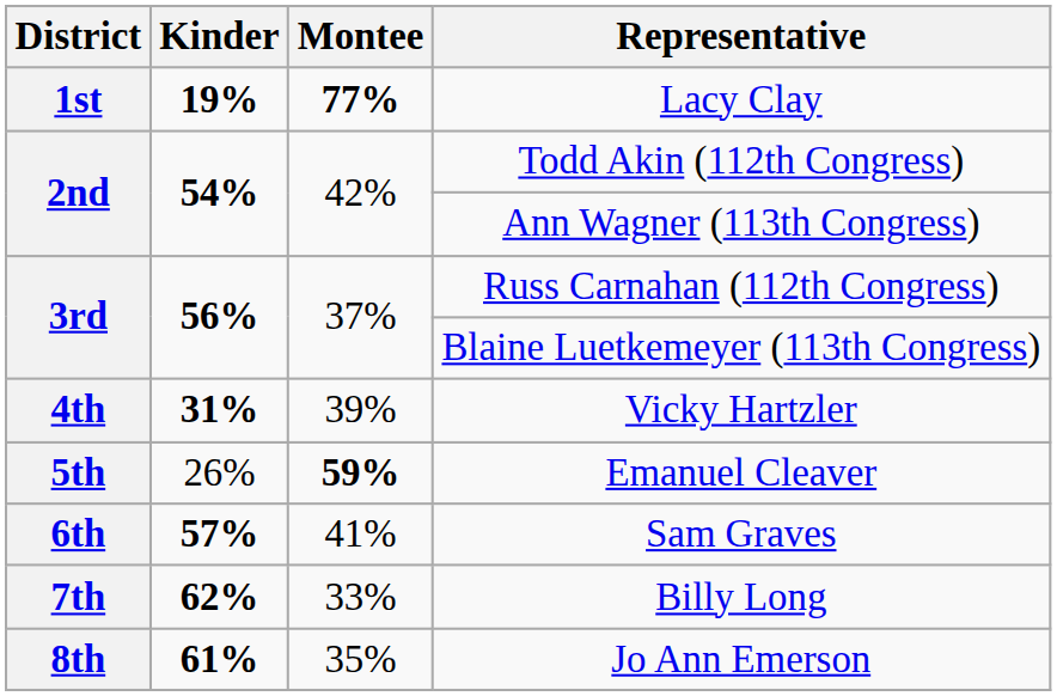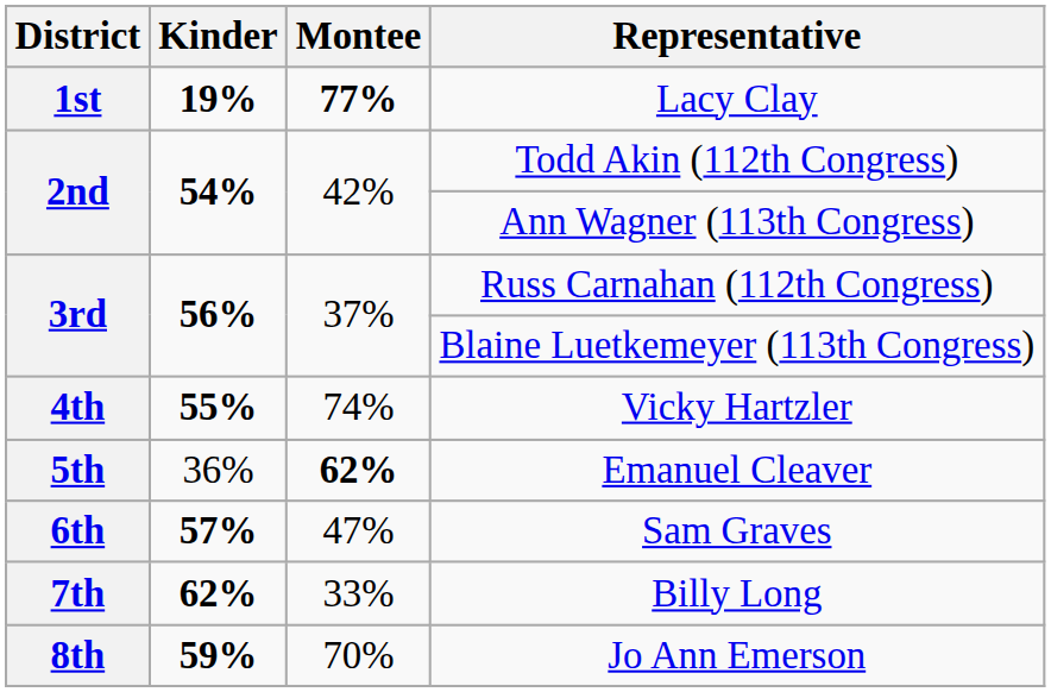 <table class=wikitable>
 <tr>
 <th>District</th>
 <th>Kinder</th>
 <th>Montee</th>
 <th>Representative</th>
 </tr>
 <tr align=center>
 <th rowspan=1 ><a href='#'>1st</a></th>
 <td rowspan=1><strong>19%</strong></td>
 <td rowspan=1><strong>77%</strong></td>
 <td><a href='#'>Lacy Clay</a></td>
 </tr>
 <tr align=center>
 <th rowspan=2 ><a href='#'>2nd</a></th>
 <td rowspan=2><strong>54%</strong></td>
 <td rowspan=2>42%</td>
 <td><a href='#'>Todd Akin</a> (<a href='#'>112th Congress</a>)</td>
 </tr>
 <tr align=center>
 <td><a href='#'>Ann Wagner</a> (<a href='#'>113th Congress</a>)</td>
 </tr>
 <tr align=center>
 <th rowspan=2 ><a href='#'>3rd</a></th>
 <td rowspan=2><strong>56%</strong></td>
 <td rowspan=2>37%</td>
 <td><a href='#'>Russ Carnahan</a> (<a href='#'>112th Congress</a>)</td>
 </tr>
 <tr align=center>
 <td><a href='#'>Blaine Luetkemeyer</a> (<a href='#'>113th Congress</a>)</td>
 </tr>
 <tr align=center>
 <th rowspan=1 ><a href='#'>4th</a></th>
-<td rowspan=1><strong>31%</strong></td>
-<td rowspan=1>39%</td>
+<td rowspan=1><strong>55%</strong></td>
+<td rowspan=1>74%</td>
 <td><a href='#'>Vicky Hartzler</a></td>
 </tr>
 <tr align=center>
 <th rowspan=1 ><a href='#'>5th</a></th>
-<td rowspan=1>26%</td>
-<td rowspan=1><strong>59%</strong></td>
+<td rowspan=1>36%</td>
+<td rowspan=1><strong>62%</strong></td>
 <td><a href='#'>Emanuel Cleaver</a></td>
 </tr>
 <tr align=center>
 <th rowspan=1 ><a href='#'>6th</a></th>
 <td rowspan=1><strong>57%</strong></td>
-<td rowspan=1>41%</td>
+<td rowspan=1>47%</td>
 <td><a href='#'>Sam Graves</a></td>
 </tr>
 <tr align=center>
 <th rowspan=1 ><a href='#'>7th</a></th>
 <td rowspan=1><strong>62%</strong></td>
 <td rowspan=1>33%</td>
 <td><a href='#'>Billy Long</a></td>
 </tr>
 <tr align=center>
 <th rowspan=1 ><a href='#'>8th</a></th>
-<td rowspan=1><strong>61%</strong></td>
-<td rowspan=1>35%</td>
+<td rowspan=1><strong>59%</strong></td>
+<td rowspan=1>70%</td>
 <td><a href='#'>Jo Ann Emerson</a></td>
 </tr>
 </table>
